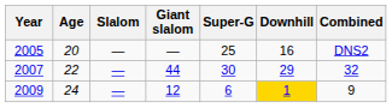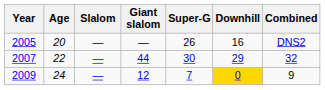 <table class=wikitable style="text-align:center">
 <tr>
 <th>  Year  </th>
 <th> Age </th>
 <th> Slalom </th>
 <th> Giant <br> slalom </th>
 <th>Super-G</th>
 <th>Downhill</th>
 <th>Combined</th>
 </tr>
 <tr>
 <td><a href='#'>2005</a></td>
 <td><em>20</em></td>
 <td>—</td>
 <td>—</td>
-<td>25</td>
+<td>26</td>
 <td>16</td>
 <td><a href='#'>DNS2</a></td>
 </tr>
 <tr>
 <td><a href='#'>2007</a></td>
 <td><em>22</em></td>
 <td><a href='#'>—</a></td>
 <td><a href='#'>44</a></td>
 <td><a href='#'>30</a></td>
 <td><a href='#'>29</a></td>
 <td><a href='#'>32</a></td>
 </tr>
 <tr>
 <td><a href='#'>2009</a></td>
 <td><em>24</em></td>
 <td><a href='#'>—</a></td>
 <td><a href='#'>12</a></td>
-<td><a href='#'>6</a></td>
-<td style="background:gold;"><a href='#'>1</a></td>
+<td><a href='#'>7</a></td>
+<td style="background:gold;"><a href='#'>0</a></td>
 <td>9</td>
 </tr>
 </table>
